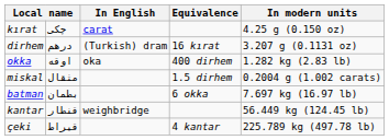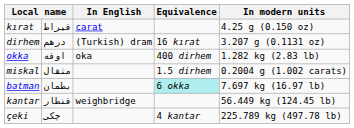 <table class="wikitable">
 <tr>
 <th colspan="2">Local name</th>
 <th>In English</th>
 <th>Equivalence</th>
 <th>In modern units</th>
 </tr>
 <tr>
 <td><em>kırat</em></td>
-<td>چكی</td>
+<td>قيراط</td>
 <td><a href='#'>carat</a></td>
 <td></td>
 <td>4.25 g (0.150 oz)</td>
 </tr>
 <tr>
 <td><em>dirhem</em></td>
 <td>درهم</td>
 <td>(Turkish) dram</td>
 <td>16 <em>kırat</em></td>
 <td>3.207 g (0.1131 oz)</td>
 </tr>
 <tr>
 <td><em><a href='#'>okka</a></em></td>
 <td>اوقه</td>
 <td>oka</td>
 <td>400 <em>dirhem</em></td>
 <td>1.282 kg (2.83 lb)</td>
 </tr>
 <tr>
 <td><em>miskal</em></td>
 <td>مثقال</td>
 <td></td>
 <td>1.5 <em>dirhem</em></td>
 <td>0.2004 g (1.002 carats)</td>
 </tr>
 <tr>
 <td><em><a href='#'>batman</a></em></td>
 <td>بطمان</td>
 <td></td>
-<td>6 <em>okka</em></td>
+<td style="background: paleturquoise;">6 <em>okka</em></td>
 <td>7.697 kg (16.97 lb)</td>
 </tr>
 <tr>
 <td><em>kantar</em></td>
 <td>قنطار</td>
 <td>weighbridge</td>
 <td></td>
 <td>56.449 kg (124.45 lb)</td>
 </tr>
 <tr>
 <td><em>çeki</em></td>
-<td>قيراط</td>
+<td>چكی</td>
 <td></td>
 <td>4 <em>kantar</em></td>
 <td>225.789 kg (497.78 lb)</td>
 </tr>
 </table>
